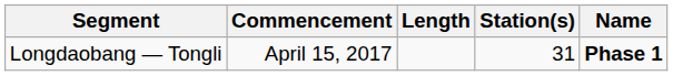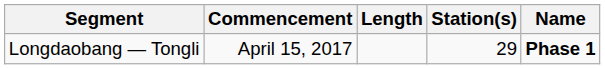 <table class="wikitable" style="border-collapse: collapse; text-align: right;">
 <tr>
 <th>Segment</th>
 <th>Commencement</th>
 <th>Length</th>
 <th>Station(s)</th>
 <th>Name</th>
 </tr>
 <tr>
 <td style="text-align: left;">Longdaobang — Tongli</td>
 <td>April 15, 2017</td>
 <td></td>
-<td>31</td>
+<td>29</td>
 <td style="text-align: left;"><strong>Phase 1</strong></td>
 </tr>
 </table>
